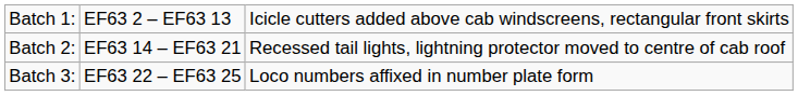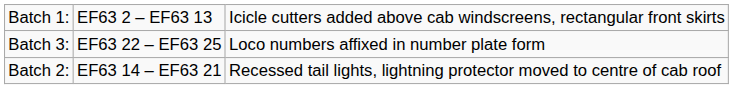 <table class="wikitable">
 <tr>
 <td>Batch 1:</td>
 <td>EF63 2 – EF63 13</td>
 <td>Icicle cutters added above cab windscreens, rectangular front skirts</td>
 </tr>
 <tr>
+<td>Batch 3:</td>
+<td>EF63 22 – EF63 25</td>
+<td>Loco numbers affixed in number plate form</td>
+</tr>
+<tr>
 <td>Batch 2:</td>
 <td>EF63 14 – EF63 21</td>
 <td>Recessed tail lights, lightning protector moved to centre of cab roof</td>
 </tr>
-<tr>
-<td>Batch 3:</td>
-<td>EF63 22 – EF63 25</td>
-<td>Loco numbers affixed in number plate form</td>
-</tr>
 </table>
